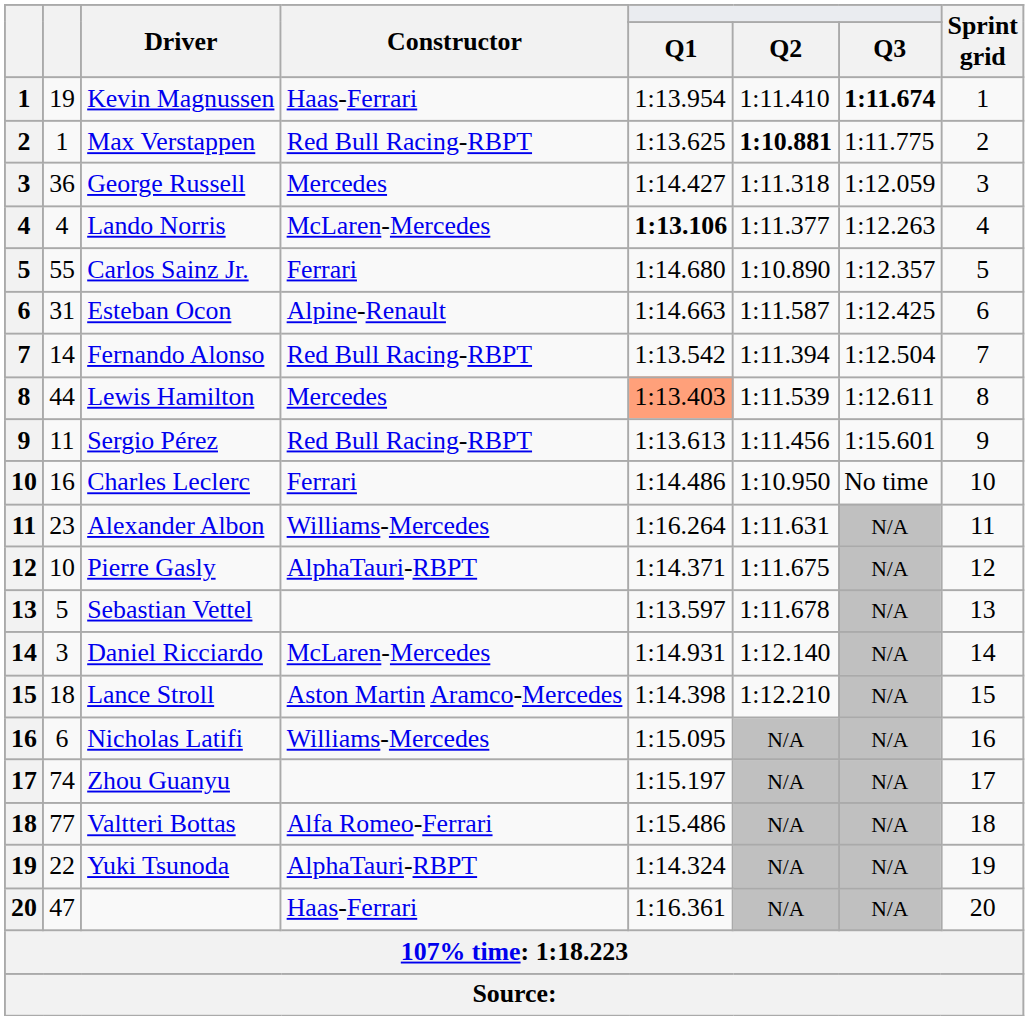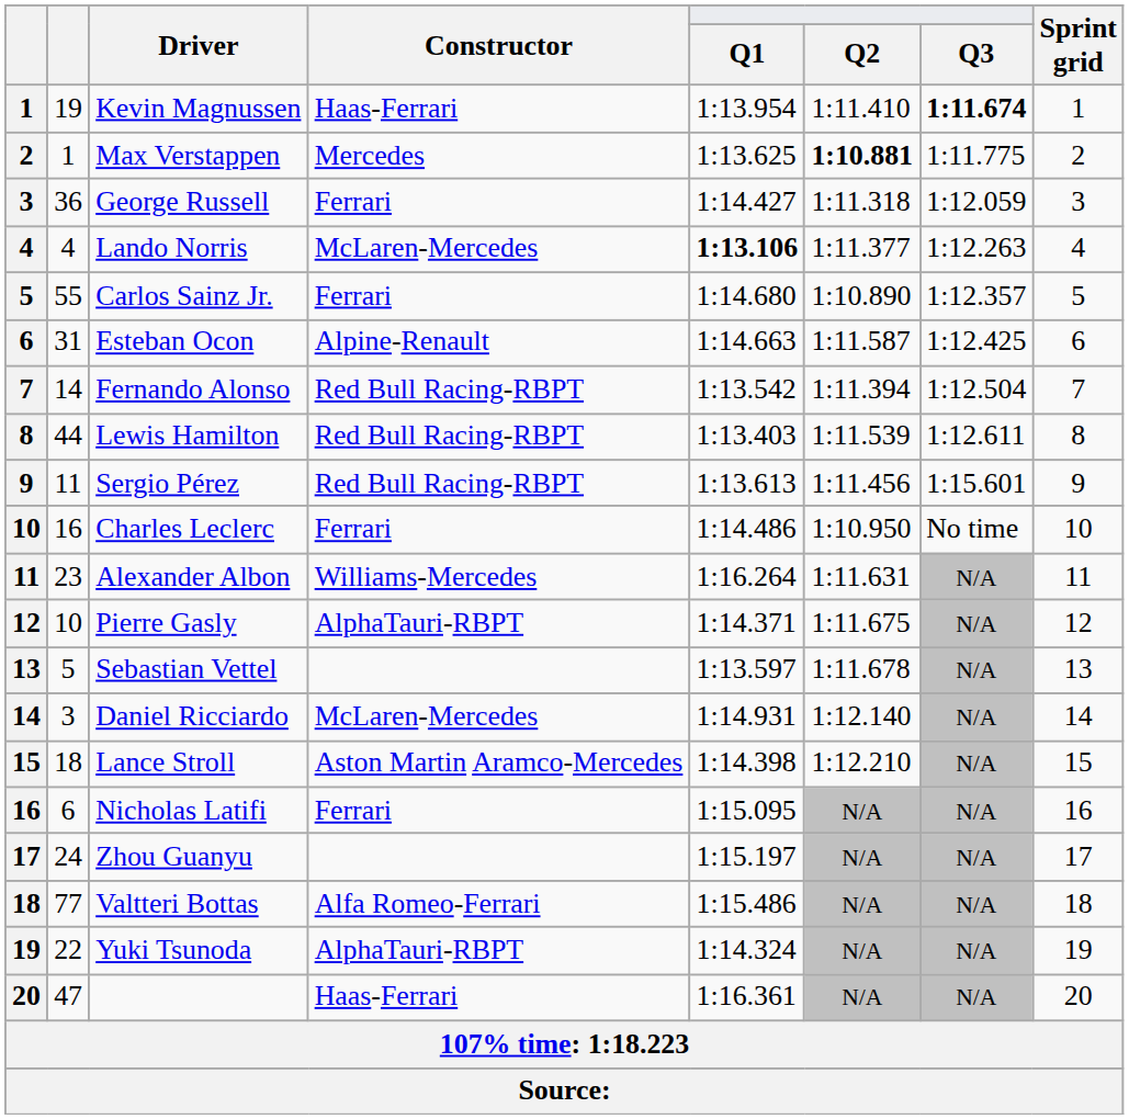 <table class="wikitable sortable" style="font-size: 85%;">
 <tr>
 <th rowspan="2"></th>
 <th rowspan="2"></th>
 <th rowspan="2">Driver</th>
 <th rowspan="2">Constructor</th>
 <th colspan="3" style="background:#eaecf0; text-align:center;"></th>
 <th rowspan="2">Sprint<br>grid</th>
 </tr>
 <tr>
 <th scope="col">Q1</th>
 <th scope="col">Q2</th>
 <th scope="col">Q3</th>
 </tr>
 <tr>
 <th scope="row">1</th>
 <td align="center">19</td>
 <td data-sort-value="mag"> <a href='#'>Kevin Magnussen</a></td>
 <td><a href='#'>Haas</a>-<a href='#'>Ferrari</a></td>
 <td>1:13.954</td>
 <td>1:11.410</td>
 <td><strong>1:11.674</strong></td>
 <td align="center">1</td>
 </tr>
 <tr>
 <th scope="row">2</th>
 <td align="center">1</td>
 <td data-sort-value="ver"> <a href='#'>Max Verstappen</a></td>
-<td><a href='#'>Red Bull Racing</a>-<a href='#'>RBPT</a></td>
+<td><a href='#'>Mercedes</a></td>
 <td>1:13.625</td>
 <td><strong>1:10.881</strong></td>
 <td>1:11.775</td>
 <td align="center">2</td>
 </tr>
 <tr>
 <th scope="row">3</th>
 <td align="center">36</td>
 <td data-sort-value="rus"> <a href='#'>George Russell</a></td>
-<td><a href='#'>Mercedes</a></td>
+<td><a href='#'>Ferrari</a></td>
 <td>1:14.427</td>
 <td>1:11.318</td>
 <td>1:12.059</td>
 <td align="center">3</td>
 </tr>
 <tr>
 <th scope="row">4</th>
 <td align="center">4</td>
 <td data-sort-value="nor"> <a href='#'>Lando Norris</a></td>
 <td><a href='#'>McLaren</a>-<a href='#'>Mercedes</a></td>
 <td><strong>1:13.106</strong></td>
 <td>1:11.377</td>
 <td>1:12.263</td>
 <td align="center">4</td>
 </tr>
 <tr>
 <th scope="row">5</th>
 <td align="center">55</td>
 <td data-sort-value="sai"> <a href='#'>Carlos Sainz Jr.</a></td>
 <td><a href='#'>Ferrari</a></td>
 <td>1:14.680</td>
 <td>1:10.890</td>
 <td>1:12.357</td>
 <td align="center">5</td>
 </tr>
 <tr>
 <th scope="row">6</th>
 <td align="center">31</td>
 <td data-sort-value="oco"> <a href='#'>Esteban Ocon</a></td>
 <td><a href='#'>Alpine</a>-<a href='#'>Renault</a></td>
 <td>1:14.663</td>
 <td>1:11.587</td>
 <td>1:12.425</td>
 <td align="center">6</td>
 </tr>
 <tr>
 <th scope="row">7</th>
 <td align="center">14</td>
 <td data-sort-value="alo"> <a href='#'>Fernando Alonso</a></td>
 <td><a href='#'>Red Bull Racing</a>-<a href='#'>RBPT</a></td>
 <td>1:13.542</td>
 <td>1:11.394</td>
 <td>1:12.504</td>
 <td align="center">7</td>
 </tr>
 <tr>
 <th scope="row">8</th>
 <td align="center">44</td>
 <td data-sort-value="ham"> <a href='#'>Lewis Hamilton</a></td>
-<td><a href='#'>Mercedes</a></td>
-<td style="background: lightsalmon;">1:13.403</td>
+<td><a href='#'>Red Bull Racing</a>-<a href='#'>RBPT</a></td>
+<td>1:13.403</td>
 <td>1:11.539</td>
 <td>1:12.611</td>
 <td align="center">8</td>
 </tr>
 <tr>
 <th scope="row">9</th>
 <td align="center">11</td>
 <td data-sort-value="per"> <a href='#'>Sergio Pérez</a></td>
 <td><a href='#'>Red Bull Racing</a>-<a href='#'>RBPT</a></td>
 <td>1:13.613</td>
 <td>1:11.456</td>
 <td>1:15.601</td>
 <td align="center">9</td>
 </tr>
 <tr>
 <th scope="row">10</th>
 <td align="center">16</td>
 <td data-sort-value="lec"> <a href='#'>Charles Leclerc</a></td>
 <td><a href='#'>Ferrari</a></td>
 <td>1:14.486</td>
 <td>1:10.950</td>
 <td data-sort-value="10">No time</td>
 <td align="center">10</td>
 </tr>
 <tr>
 <th scope="row">11</th>
 <td align="center">23</td>
 <td data-sort-value="alb"> <a href='#'>Alexander Albon</a></td>
 <td><a href='#'>Williams</a>-<a href='#'>Mercedes</a></td>
 <td>1:16.264</td>
 <td>1:11.631</td>
 <td data-sort-value="11" align="center" style="background: silver"><small>N/A</small></td>
 <td align="center">11</td>
 </tr>
 <tr>
 <th align="center">12</th>
 <td align="center">10</td>
 <td data-sort-value="gas"> <a href='#'>Pierre Gasly</a></td>
 <td><a href='#'>AlphaTauri</a>-<a href='#'>RBPT</a></td>
 <td>1:14.371</td>
 <td>1:11.675</td>
 <td data-sort-value="12" align="center" style="background: silver"><small>N/A</small></td>
 <td align="center">12</td>
 </tr>
 <tr>
 <th scope="row">13</th>
 <td align="center">5</td>
 <td data-sort-value="vet"> <a href='#'>Sebastian Vettel</a></td>
 <td></td>
 <td>1:13.597</td>
 <td>1:11.678</td>
 <td data-sort-value="13" align="center" style="background: silver"><small>N/A</small></td>
 <td align="center">13</td>
 </tr>
 <tr>
 <th scope="row">14</th>
 <td align="center">3</td>
 <td data-sort-value="ric"> <a href='#'>Daniel Ricciardo</a></td>
 <td><a href='#'>McLaren</a>-<a href='#'>Mercedes</a></td>
 <td>1:14.931</td>
 <td>1:12.140</td>
 <td data-sort-value="14" align="center" style="background: silver"><small>N/A</small></td>
 <td align="center">14</td>
 </tr>
 <tr>
 <th scope="row">15</th>
 <td align="center">18</td>
 <td data-sort-value="str"> <a href='#'>Lance Stroll</a></td>
 <td><a href='#'>Aston Martin</a> <a href='#'>Aramco</a>-<a href='#'>Mercedes</a></td>
 <td>1:14.398</td>
 <td>1:12.210</td>
 <td data-sort-value="15" align="center" style="background: silver"><small>N/A</small></td>
 <td align="center">15</td>
 </tr>
 <tr>
 <th align="center">16</th>
 <td align="center">6</td>
 <td data-sort-value="lat"> <a href='#'>Nicholas Latifi</a></td>
-<td><a href='#'>Williams</a>-<a href='#'>Mercedes</a></td>
+<td><a href='#'>Ferrari</a></td>
 <td>1:15.095</td>
 <td data-sort-value="16" align="center" style="background: silver"><small>N/A</small></td>
 <td data-sort-value="16" align="center" style="background: silver"><small>N/A</small></td>
 <td align="center">16</td>
 </tr>
 <tr>
 <th scope="row">17</th>
-<td align="center">74</td>
+<td align="center">24</td>
 <td data-sort-value="zho"> <a href='#'>Zhou Guanyu</a></td>
 <td></td>
 <td>1:15.197</td>
 <td data-sort-value="17" align="center" style="background: silver"><small>N/A</small></td>
 <td data-sort-value="17" align="center" style="background: silver"><small>N/A</small></td>
 <td align="center">17</td>
 </tr>
 <tr>
 <th scope="row">18</th>
 <td align="center">77</td>
 <td data-sort-value="bot"> <a href='#'>Valtteri Bottas</a></td>
 <td><a href='#'>Alfa Romeo</a>-<a href='#'>Ferrari</a></td>
 <td>1:15.486</td>
 <td data-sort-value="18" align="center" style="background: silver"><small>N/A</small></td>
 <td data-sort-value="18" align="center" style="background: silver"><small>N/A</small></td>
 <td align="center">18</td>
 </tr>
 <tr>
 <th scope="row">19</th>
 <td align="center">22</td>
 <td data-sort-value="tsu"> <a href='#'>Yuki Tsunoda</a></td>
 <td><a href='#'>AlphaTauri</a>-<a href='#'>RBPT</a></td>
 <td>1:14.324</td>
 <td data-sort-value="19" align="center" style="background: silver"><small>N/A</small></td>
 <td data-sort-value="19" align="center" style="background: silver"><small>N/A</small></td>
 <td align="center">19</td>
 </tr>
 <tr>
 <th scope="row">20</th>
 <td align="center">47</td>
 <td data-sort-value="sch"></td>
 <td><a href='#'>Haas</a>-<a href='#'>Ferrari</a></td>
 <td>1:16.361</td>
 <td data-sort-value="20" align="center" style="background: silver"><small>N/A</small></td>
 <td data-sort-value="20" align="center" style="background: silver"><small>N/A</small></td>
 <td align="center">20</td>
 </tr>
 <tr class="sortbottom">
 <th colspan="8"><a href='#'>107% time</a>: 1:18.223</th>
 </tr>
 <tr>
 <th colspan="8">Source:</th>
 </tr>
 </table>
